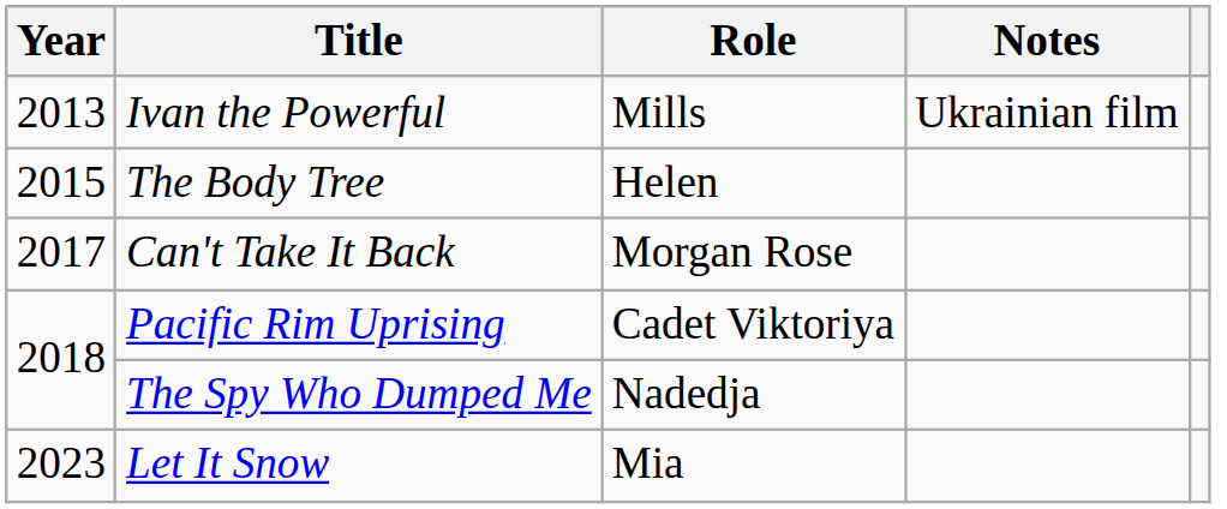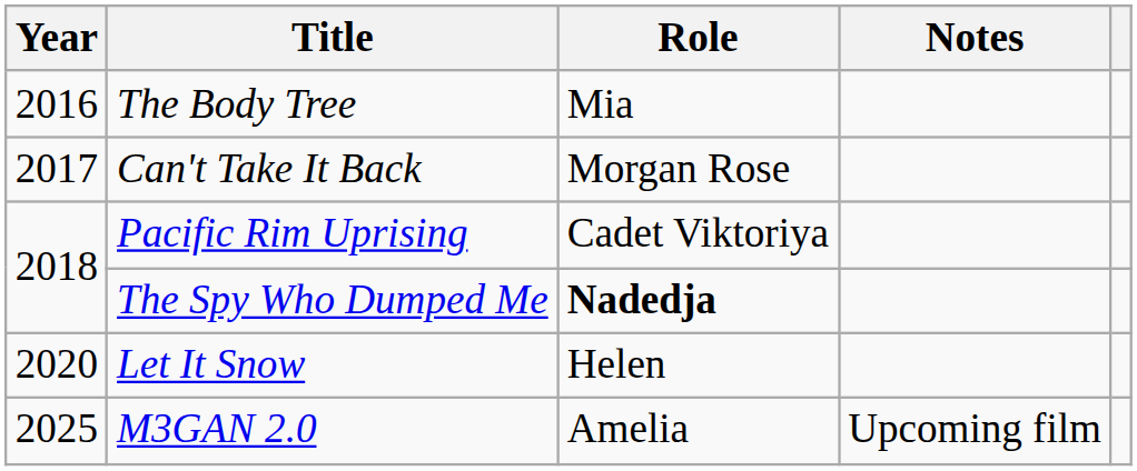 <table class="wikitable sortable">
 <tr>
 <th>Year</th>
 <th>Title</th>
 <th>Role</th>
 <th class="unsortable">Notes</th>
 <th class="unsortable"></th>
 </tr>
 <tr>
-<td>2013</td>
-<td><em>Ivan the Powerful</em></td>
-<td>Mills</td>
-<td>Ukrainian film</td>
-<td></td>
-</tr>
-<tr>
-<td>2015</td>
+<td>2016</td>
 <td><em>The Body Tree</em></td>
-<td>Helen</td>
+<td>Mia</td>
 <td></td>
 <td></td>
 </tr>
 <tr>
 <td>2017</td>
 <td><em>Can't Take It Back</em></td>
 <td>Morgan Rose</td>
 <td></td>
 <td></td>
 </tr>
 <tr>
 <td rowspan="2">2018</td>
 <td><em><a href='#'>Pacific Rim Uprising</a></em></td>
 <td>Cadet Viktoriya</td>
 <td></td>
 <td></td>
 </tr>
 <tr>
 <td><em><a href='#'>The Spy Who Dumped Me</a></em></td>
-<td>Nadedja</td>
+<td><strong>Nadedja</strong></td>
 <td></td>
 <td></td>
 </tr>
 <tr>
-<td>2023</td>
+<td>2020</td>
 <td><em><a href='#'>Let It Snow</a></em></td>
-<td>Mia</td>
+<td>Helen</td>
 <td></td>
 <td></td>
 </tr>
+<tr>
+<td>2025</td>
+<td><em><a href='#'>M3GAN 2.0</a></em></td>
+<td>Amelia</td>
+<td>Upcoming film</td>
+<td></td>
+</tr>
 </table>
